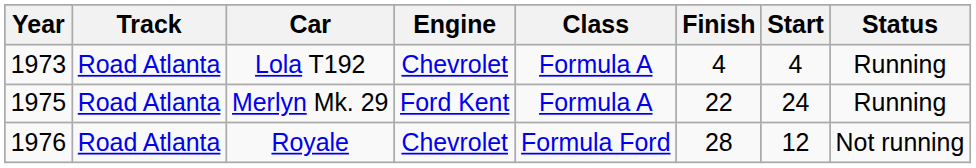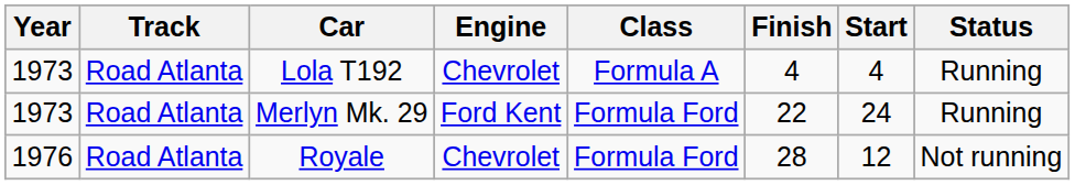 <table class="wikitable" style="text-align:center; font-size:90%">
 <tr>
 <th>Year</th>
 <th>Track</th>
 <th>Car</th>
 <th>Engine</th>
 <th>Class</th>
 <th>Finish</th>
 <th>Start</th>
 <th>Status</th>
 </tr>
 <tr>
 <td>1973</td>
 <td><a href='#'>Road Atlanta</a></td>
 <td><a href='#'>Lola</a> T192</td>
 <td><a href='#'>Chevrolet</a></td>
 <td><a href='#'>Formula A</a></td>
 <td>4</td>
 <td>4</td>
 <td>Running</td>
 </tr>
 <tr>
-<td>1975</td>
+<td>1973</td>
 <td><a href='#'>Road Atlanta</a></td>
 <td><a href='#'>Merlyn</a> Mk. 29</td>
 <td><a href='#'>Ford Kent</a></td>
-<td><a href='#'>Formula A</a></td>
+<td><a href='#'>Formula Ford</a></td>
 <td>22</td>
 <td>24</td>
 <td>Running</td>
 </tr>
 <tr>
 <td>1976</td>
 <td><a href='#'>Road Atlanta</a></td>
 <td><a href='#'>Royale</a></td>
 <td><a href='#'>Chevrolet</a></td>
 <td><a href='#'>Formula Ford</a></td>
 <td>28</td>
 <td>12</td>
 <td>Not running</td>
 </tr>
 </table>
